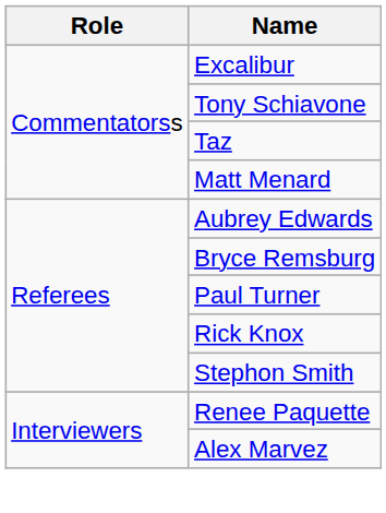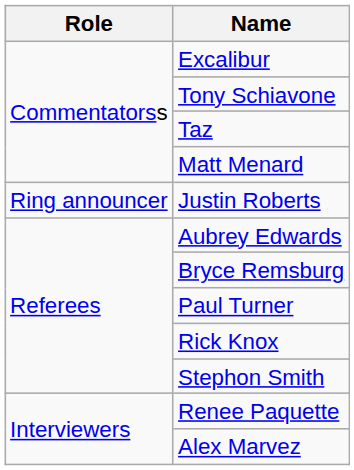 <table class=wikitable style="font-size:90%; margin: 0.5em 0 0.5em 1em; float: right; clear: right;">
 <tr>
 <th>Role</th>
 <th>Name</th>
 </tr>
 <tr>
 <td rowspan=4><a href='#'>Commentators</a>s</td>
 <td><a href='#'>Excalibur</a> </td>
 </tr>
 <tr>
 <td><a href='#'>Tony Schiavone</a> </td>
 </tr>
 <tr>
 <td><a href='#'>Taz</a> </td>
 </tr>
 <tr>
 <td><a href='#'>Matt Menard</a> </td>
+</tr>
+<tr>
+<td><a href='#'>Ring announcer</a></td>
+<td><a href='#'>Justin Roberts</a></td>
 </tr>
 <tr>
 <td rowspan=5><a href='#'>Referees</a></td>
 <td><a href='#'>Aubrey Edwards</a></td>
 </tr>
 <tr>
 <td><a href='#'>Bryce Remsburg</a></td>
 </tr>
 <tr>
 <td><a href='#'>Paul Turner</a></td>
 </tr>
 <tr>
 <td><a href='#'>Rick Knox</a></td>
 </tr>
 <tr>
 <td><a href='#'>Stephon Smith</a></td>
 </tr>
 <tr>
 <td rowspan=2><a href='#'>Interviewers</a></td>
 <td><a href='#'>Renee Paquette</a></td>
 </tr>
 <tr>
 <td><a href='#'>Alex Marvez</a></td>
 </tr>
 </table>
